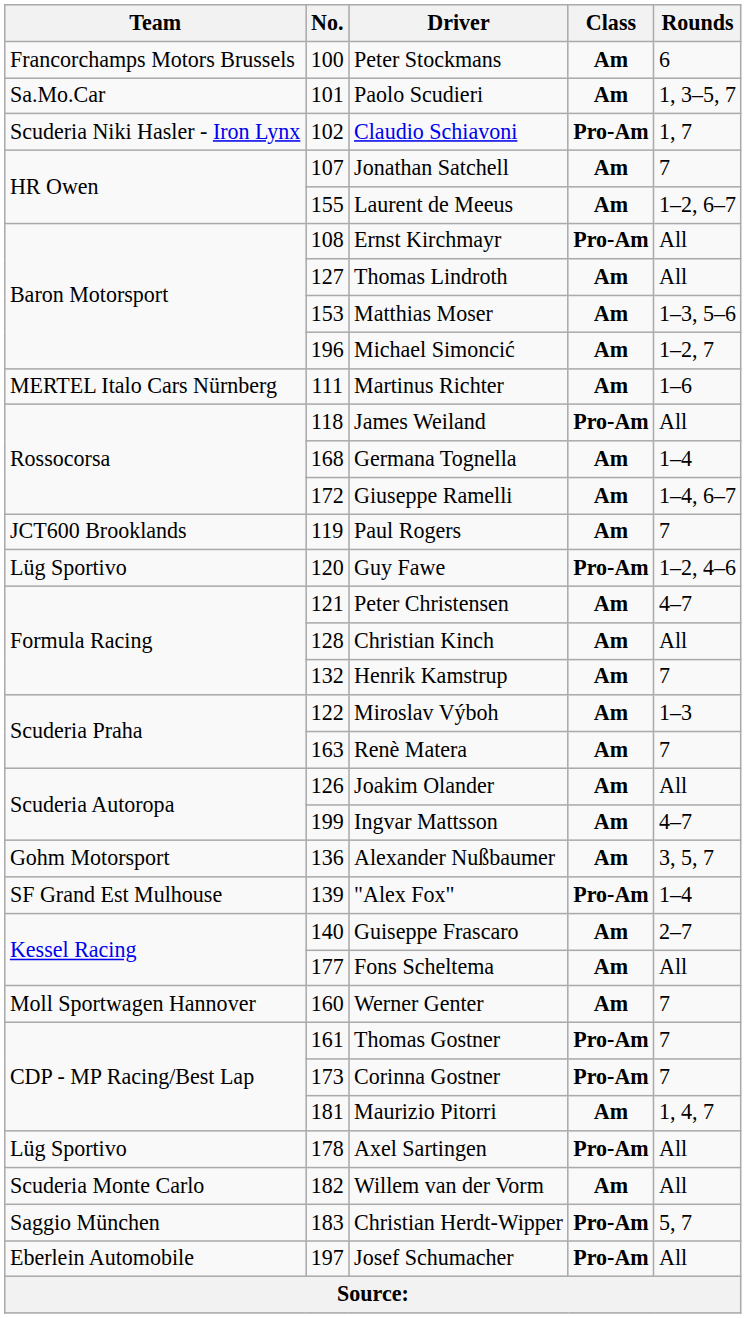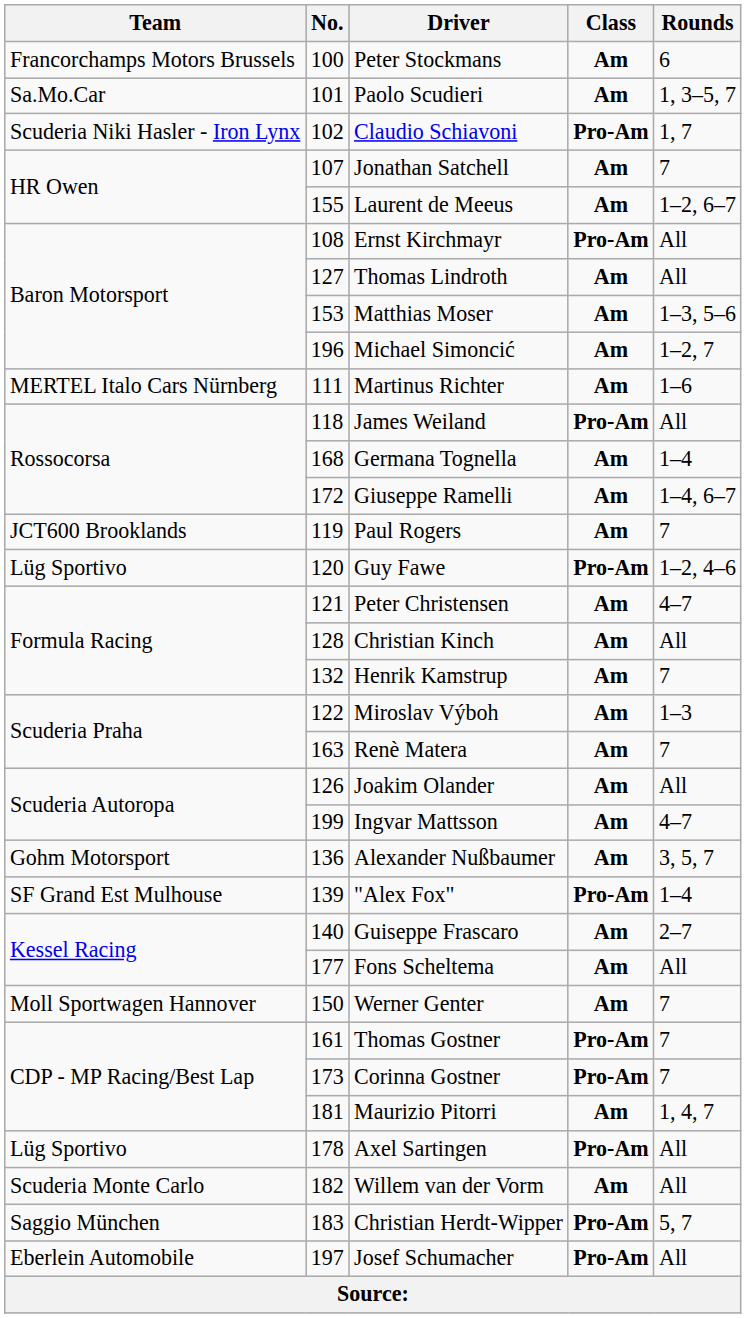 <table class="wikitable" style="font-size:90%;">
 <tr>
 <th>Team</th>
 <th>No.</th>
 <th>Driver</th>
 <th>Class</th>
 <th>Rounds</th>
 </tr>
 <tr>
 <td rowspan=1> Francorchamps Motors Brussels</td>
 <td align=center>100</td>
 <td> Peter Stockmans</td>
 <td align=center><strong><span>Am</span></strong></td>
 <td>6</td>
 </tr>
 <tr>
 <td rowspan=1> Sa.Mo.Car</td>
 <td align=center>101</td>
 <td> Paolo Scudieri</td>
 <td align=center><strong><span>Am</span></strong></td>
 <td>1, 3–5, 7</td>
 </tr>
 <tr>
 <td rowspan=1>  Scuderia Niki Hasler - <a href='#'>Iron Lynx</a></td>
 <td align=center>102</td>
 <td> <a href='#'>Claudio Schiavoni</a></td>
 <td align=center><strong><span>Pro-Am</span></strong></td>
 <td>1, 7</td>
 </tr>
 <tr>
 <td rowspan=2> HR Owen</td>
 <td align=center>107</td>
 <td> Jonathan Satchell</td>
 <td align=center><strong><span>Am</span></strong></td>
 <td>7</td>
 </tr>
 <tr>
 <td align=center>155</td>
 <td> Laurent de Meeus</td>
 <td align=center><strong><span>Am</span></strong></td>
 <td>1–2, 6–7</td>
 </tr>
 <tr>
 <td rowspan=4> Baron Motorsport</td>
 <td align=center>108</td>
 <td> Ernst Kirchmayr</td>
 <td align=center><strong><span>Pro-Am</span></strong></td>
 <td>All</td>
 </tr>
 <tr>
 <td align=center>127</td>
 <td> Thomas Lindroth</td>
 <td align=center><strong><span>Am</span></strong></td>
 <td>All</td>
 </tr>
 <tr>
 <td align=center>153</td>
 <td> Matthias Moser</td>
 <td align=center><strong><span>Am</span></strong></td>
 <td>1–3, 5–6</td>
 </tr>
 <tr>
 <td align=center>196</td>
 <td> Michael Simoncić</td>
 <td align=center><strong><span>Am</span></strong></td>
 <td>1–2, 7</td>
 </tr>
 <tr>
 <td rowspan=1> MERTEL Italo Cars Nürnberg</td>
 <td align=center>111</td>
 <td> Martinus Richter</td>
 <td align=center><strong><span>Am</span></strong></td>
 <td>1–6</td>
 </tr>
 <tr>
 <td rowspan=3> Rossocorsa</td>
 <td align=center>118</td>
 <td> James Weiland</td>
 <td align=center><strong><span>Pro-Am</span></strong></td>
 <td>All</td>
 </tr>
 <tr>
 <td align=center>168</td>
 <td> Germana Tognella</td>
 <td align=center><strong><span>Am</span></strong></td>
 <td>1–4</td>
 </tr>
 <tr>
 <td align=center>172</td>
 <td> Giuseppe Ramelli</td>
 <td align=center><strong><span>Am</span></strong></td>
 <td>1–4, 6–7</td>
 </tr>
 <tr>
 <td rowspan=1> JCT600 Brooklands</td>
 <td align=center>119</td>
 <td> Paul Rogers</td>
 <td align=center><strong><span>Am</span></strong></td>
 <td>7</td>
 </tr>
 <tr>
 <td rowspan=1> Lüg Sportivo</td>
 <td align=center>120</td>
 <td> Guy Fawe</td>
 <td align=center><strong><span>Pro-Am</span></strong></td>
 <td>1–2, 4–6</td>
 </tr>
 <tr>
 <td rowspan=3> Formula Racing</td>
 <td align=center>121</td>
 <td> Peter Christensen</td>
 <td align=center><strong><span>Am</span></strong></td>
 <td>4–7</td>
 </tr>
 <tr>
 <td align=center>128</td>
 <td> Christian Kinch</td>
 <td align=center><strong><span>Am</span></strong></td>
 <td>All</td>
 </tr>
 <tr>
 <td align=center>132</td>
 <td> Henrik Kamstrup</td>
 <td align=center><strong><span>Am</span></strong></td>
 <td>7</td>
 </tr>
 <tr>
 <td rowspan=2> Scuderia Praha</td>
 <td align=center>122</td>
 <td> Miroslav Výboh</td>
 <td align=center><strong><span>Am</span></strong></td>
 <td>1–3</td>
 </tr>
 <tr>
 <td align=center>163</td>
 <td> Renè Matera</td>
 <td align=center><strong><span>Am</span></strong></td>
 <td>7</td>
 </tr>
 <tr>
 <td rowspan=2> Scuderia Autoropa</td>
 <td align=center>126</td>
 <td> Joakim Olander</td>
 <td align=center><strong><span>Am</span></strong></td>
 <td>All</td>
 </tr>
 <tr>
 <td align=center>199</td>
 <td> Ingvar Mattsson</td>
 <td align=center><strong><span>Am</span></strong></td>
 <td>4–7</td>
 </tr>
 <tr>
 <td rowspan=1> Gohm Motorsport</td>
 <td align=center>136</td>
 <td> Alexander Nußbaumer</td>
 <td align=center><strong><span>Am</span></strong></td>
 <td>3, 5, 7</td>
 </tr>
 <tr>
 <td rowspan=1> SF Grand Est Mulhouse</td>
 <td align=center>139</td>
 <td> "Alex Fox"</td>
 <td align=center><strong><span>Pro-Am</span></strong></td>
 <td>1–4</td>
 </tr>
 <tr>
 <td rowspan=2> <a href='#'>Kessel Racing</a></td>
 <td align=center>140</td>
 <td> Guiseppe Frascaro</td>
 <td align=center><strong><span>Am</span></strong></td>
 <td>2–7</td>
 </tr>
 <tr>
 <td align=center>177</td>
 <td> Fons Scheltema</td>
 <td align=center><strong><span>Am</span></strong></td>
 <td>All</td>
 </tr>
 <tr>
 <td rowspan=1> Moll Sportwagen Hannover</td>
-<td align=center>160</td>
+<td align=center>150</td>
 <td> Werner Genter</td>
 <td align=center><strong><span>Am</span></strong></td>
 <td>7</td>
 </tr>
 <tr>
 <td rowspan=3> CDP - MP Racing/Best Lap</td>
 <td align=center>161</td>
 <td> Thomas Gostner</td>
 <td align=center><strong><span>Pro-Am</span></strong></td>
 <td>7</td>
 </tr>
 <tr>
 <td align=center>173</td>
 <td> Corinna Gostner</td>
 <td align=center><strong><span>Pro-Am</span></strong></td>
 <td>7</td>
 </tr>
 <tr>
 <td align=center>181</td>
 <td> Maurizio Pitorri</td>
 <td align=center><strong><span>Am</span></strong></td>
 <td>1, 4, 7</td>
 </tr>
 <tr>
 <td rowspan=1> Lüg Sportivo</td>
 <td align=center>178</td>
 <td> Axel Sartingen</td>
 <td align=center><strong><span>Pro-Am</span></strong></td>
 <td>All</td>
 </tr>
 <tr>
 <td rowspan=1> Scuderia Monte Carlo</td>
 <td align=center>182</td>
 <td> Willem van der Vorm</td>
 <td align=center><strong><span>Am</span></strong></td>
 <td>All</td>
 </tr>
 <tr>
 <td rowspan=1> Saggio München</td>
 <td align=center>183</td>
 <td> Christian Herdt-Wipper</td>
 <td align=center><strong><span>Pro-Am</span></strong></td>
 <td>5, 7</td>
 </tr>
 <tr>
 <td rowspan=1> Eberlein Automobile</td>
 <td align=center>197</td>
 <td> Josef Schumacher</td>
 <td align=center><strong><span>Pro-Am</span></strong></td>
 <td>All</td>
 </tr>
 <tr>
 <th colspan=5>Source:</th>
 </tr>
 </table>
